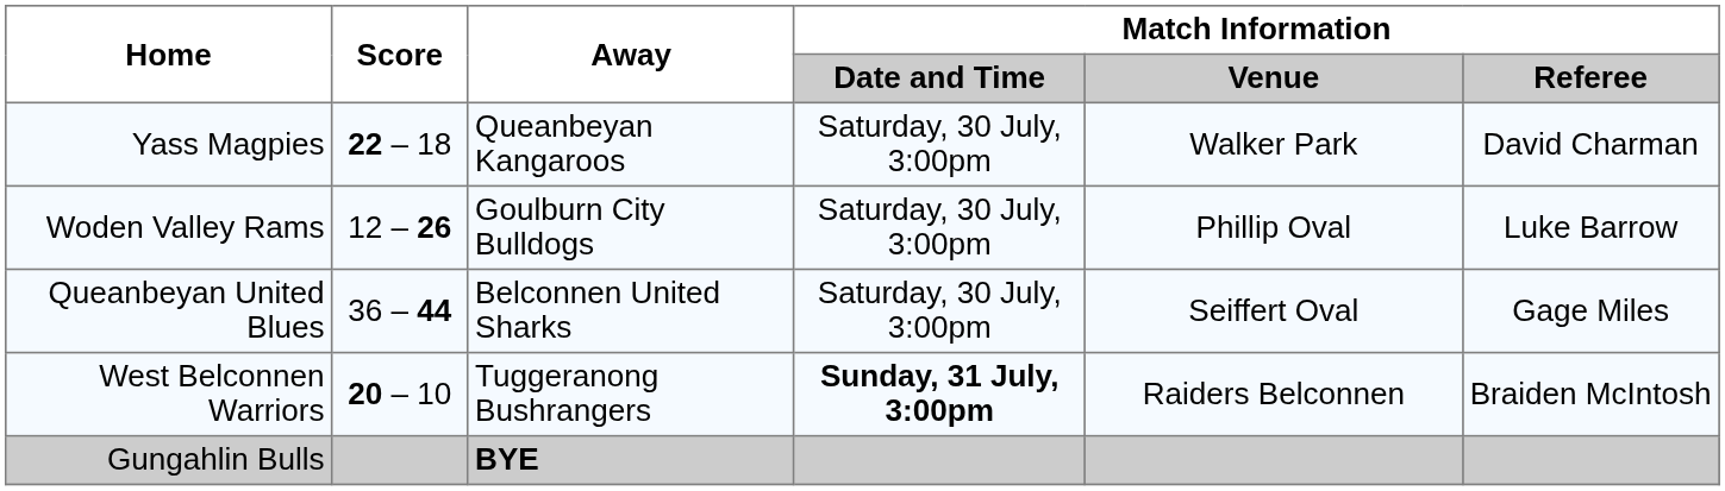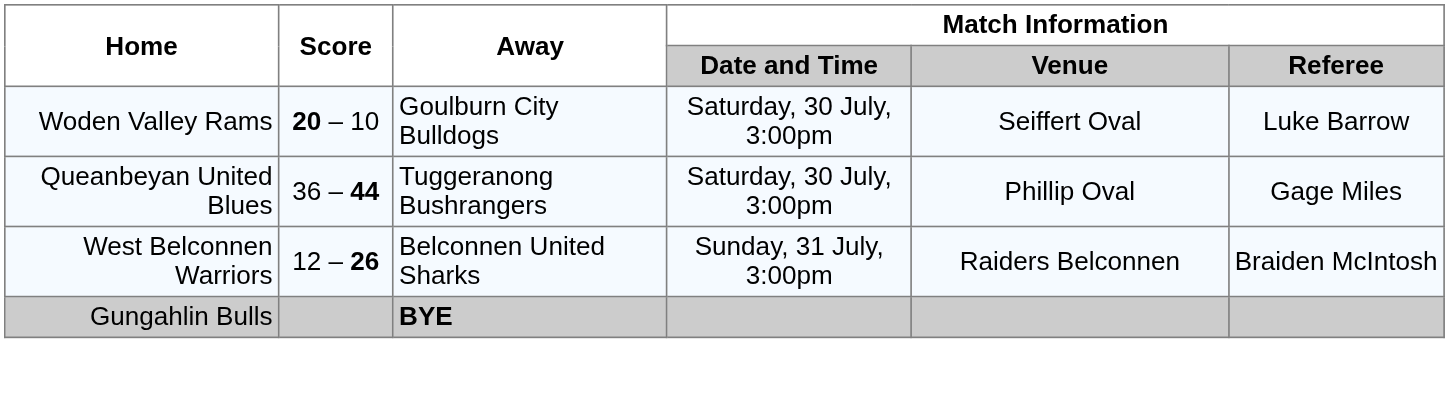 <table border="1" cellpadding="3" cellspacing="0" width="100%" style="border-collapse:collapse;  text-align:center;">
 <tr>
 <th rowspan="2" width="19%">Home</th>
 <th rowspan="2" width="8%">Score</th>
 <th rowspan="2" width="19%">Away</th>
 <th colspan="3">Match Information</th>
 </tr>
 <tr style="background:#CCCCCC">
 <th width="17%">Date and Time</th>
 <th width="22%">Venue</th>
 <th width="50%">Referee</th>
 </tr>
 <tr style="text-align:center; background:#f5faff;">
-<td align="right">Yass Magpies </td>
-<td><strong>22</strong> – 18</td>
-<td align="left"> Queanbeyan Kangaroos</td>
-<td>Saturday, 30 July, 3:00pm</td>
-<td>Walker Park</td>
-<td>David Charman</td>
-</tr>
-<tr style="text-align:center; background:#f5faff;">
 <td align="right">Woden Valley Rams </td>
-<td>12 – <strong>26</strong></td>
+<td><strong>20</strong> – 10</td>
 <td align="left"> Goulburn City Bulldogs</td>
 <td>Saturday, 30 July, 3:00pm</td>
-<td>Phillip Oval</td>
+<td>Seiffert Oval</td>
 <td>Luke Barrow</td>
 </tr>
 <tr style="text-align:center; background:#f5faff;">
 <td align="right">Queanbeyan United Blues </td>
 <td>36 – <strong>44</strong></td>
-<td align="left"> Belconnen United Sharks</td>
+<td align="left"> Tuggeranong Bushrangers</td>
 <td>Saturday, 30 July, 3:00pm</td>
-<td>Seiffert Oval</td>
+<td>Phillip Oval</td>
 <td>Gage Miles</td>
 </tr>
 <tr style="text-align:center; background:#f5faff;">
 <td align="right">West Belconnen Warriors </td>
-<td><strong>20</strong> – 10</td>
-<td align="left"> Tuggeranong Bushrangers</td>
-<td><strong>Sunday, 31 July, 3:00pm</strong></td>
+<td>12 – <strong>26</strong></td>
+<td align="left"> Belconnen United Sharks</td>
+<td>Sunday, 31 July, 3:00pm</td>
 <td>Raiders Belconnen</td>
 <td>Braiden McIntosh</td>
 </tr>
 <tr style="text-align:center; background:#CCCCCC;">
 <td align="right">Gungahlin Bulls </td>
 <td></td>
 <td align="left"><strong>BYE</strong></td>
 <td></td>
 <td></td>
 <td></td>
 </tr>
 </table>
